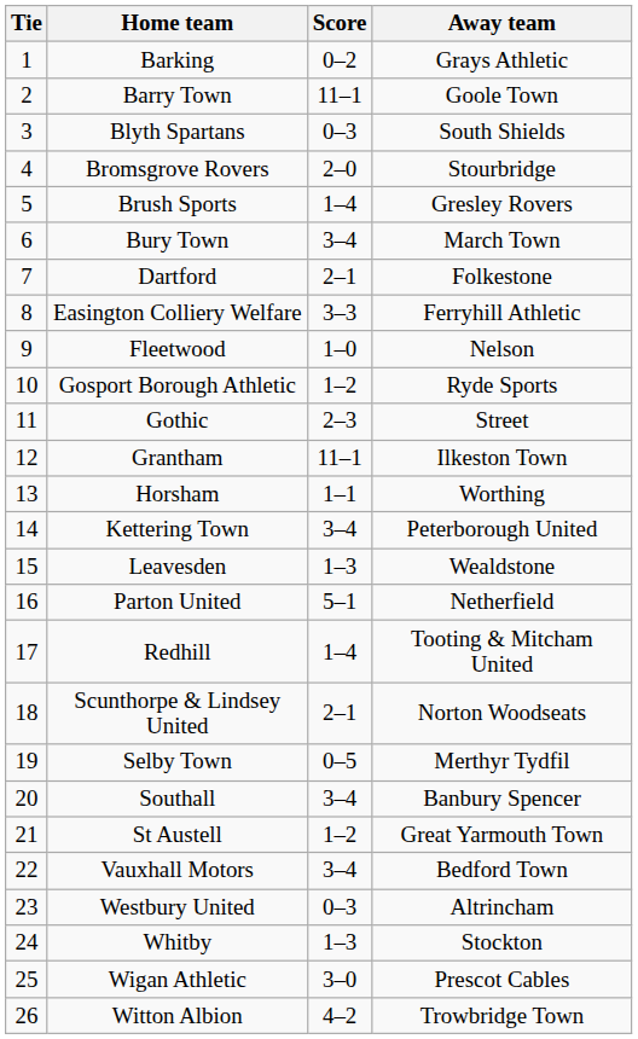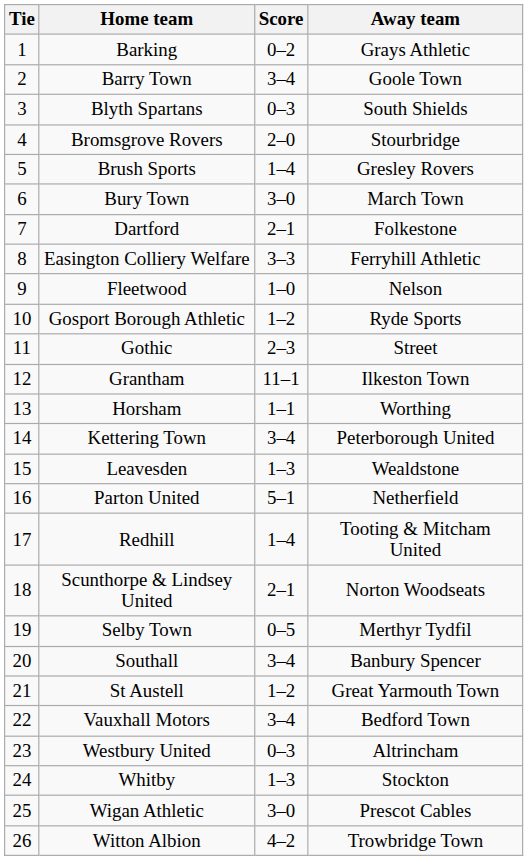 <table class="wikitable" style="text-align:center;">
 <tr>
 <th width=20>Tie</th>
 <th width=175>Home team</th>
 <th width=20>Score</th>
 <th width=175>Away team</th>
 </tr>
 <tr>
 <td>1</td>
 <td>Barking</td>
 <td>0–2</td>
 <td>Grays Athletic</td>
 </tr>
 <tr>
 <td>2</td>
 <td>Barry Town</td>
-<td>11–1</td>
+<td>3–4</td>
 <td>Goole Town</td>
 </tr>
 <tr>
 <td>3</td>
 <td>Blyth Spartans</td>
 <td>0–3</td>
 <td>South Shields</td>
 </tr>
 <tr>
 <td>4</td>
 <td>Bromsgrove Rovers</td>
 <td>2–0</td>
 <td>Stourbridge</td>
 </tr>
 <tr>
 <td>5</td>
 <td>Brush Sports</td>
 <td>1–4</td>
 <td>Gresley Rovers</td>
 </tr>
 <tr>
 <td>6</td>
 <td>Bury Town</td>
-<td>3–4</td>
+<td>3–0</td>
 <td>March Town</td>
 </tr>
 <tr>
 <td>7</td>
 <td>Dartford</td>
 <td>2–1</td>
 <td>Folkestone</td>
 </tr>
 <tr>
 <td>8</td>
 <td>Easington Colliery Welfare</td>
 <td>3–3</td>
 <td>Ferryhill Athletic</td>
 </tr>
 <tr>
 <td>9</td>
 <td>Fleetwood</td>
 <td>1–0</td>
 <td>Nelson</td>
 </tr>
 <tr>
 <td>10</td>
 <td>Gosport Borough Athletic</td>
 <td>1–2</td>
 <td>Ryde Sports</td>
 </tr>
 <tr>
 <td>11</td>
 <td>Gothic</td>
 <td>2–3</td>
 <td>Street</td>
 </tr>
 <tr>
 <td>12</td>
 <td>Grantham</td>
 <td>11–1</td>
 <td>Ilkeston Town</td>
 </tr>
 <tr>
 <td>13</td>
 <td>Horsham</td>
 <td>1–1</td>
 <td>Worthing</td>
 </tr>
 <tr>
 <td>14</td>
 <td>Kettering Town</td>
 <td>3–4</td>
 <td>Peterborough United</td>
 </tr>
 <tr>
 <td>15</td>
 <td>Leavesden</td>
 <td>1–3</td>
 <td>Wealdstone</td>
 </tr>
 <tr>
 <td>16</td>
 <td>Parton United</td>
 <td>5–1</td>
 <td>Netherfield</td>
 </tr>
 <tr>
 <td>17</td>
 <td>Redhill</td>
 <td>1–4</td>
 <td>Tooting & Mitcham United</td>
 </tr>
 <tr>
 <td>18</td>
 <td>Scunthorpe & Lindsey United</td>
 <td>2–1</td>
 <td>Norton Woodseats</td>
 </tr>
 <tr>
 <td>19</td>
 <td>Selby Town</td>
 <td>0–5</td>
 <td>Merthyr Tydfil</td>
 </tr>
 <tr>
 <td>20</td>
 <td>Southall</td>
 <td>3–4</td>
 <td>Banbury Spencer</td>
 </tr>
 <tr>
 <td>21</td>
 <td>St Austell</td>
 <td>1–2</td>
 <td>Great Yarmouth Town</td>
 </tr>
 <tr>
 <td>22</td>
 <td>Vauxhall Motors</td>
 <td>3–4</td>
 <td>Bedford Town</td>
 </tr>
 <tr>
 <td>23</td>
 <td>Westbury United</td>
 <td>0–3</td>
 <td>Altrincham</td>
 </tr>
 <tr>
 <td>24</td>
 <td>Whitby</td>
 <td>1–3</td>
 <td>Stockton</td>
 </tr>
 <tr>
 <td>25</td>
 <td>Wigan Athletic</td>
 <td>3–0</td>
 <td>Prescot Cables</td>
 </tr>
 <tr>
 <td>26</td>
 <td>Witton Albion</td>
 <td>4–2</td>
 <td>Trowbridge Town</td>
 </tr>
 </table>
